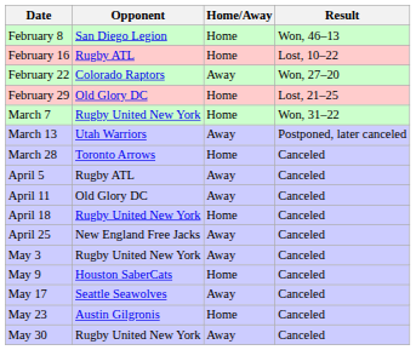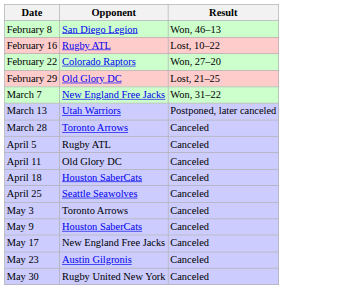 <table class="wikitable">
 <tr>
 <th>Date</th>
 <th>Opponent</th>
-<th>Home/Away</th>
 <th>Result</th>
 </tr>
 <tr bgcolor="#CCFFCC">
 <td>February 8</td>
 <td><a href='#'>San Diego Legion</a></td>
-<td>Home</td>
 <td>Won, 46–13</td>
 </tr>
 <tr bgcolor="#FFCCCC">
 <td>February 16</td>
 <td><a href='#'>Rugby ATL</a></td>
-<td>Home</td>
 <td>Lost, 10–22</td>
 </tr>
 <tr bgcolor="#CCFFCC">
 <td>February 22</td>
 <td><a href='#'>Colorado Raptors</a></td>
-<td>Away</td>
 <td>Won, 27–20</td>
 </tr>
 <tr bgcolor="#FFCCCC">
 <td>February 29</td>
 <td><a href='#'>Old Glory DC</a></td>
-<td>Home</td>
 <td>Lost, 21–25</td>
 </tr>
 <tr bgcolor="#CCFFCC">
 <td>March 7</td>
-<td><a href='#'>Rugby United New York</a></td>
-<td>Home</td>
+<td><a href='#'>New England Free Jacks</a></td>
 <td>Won, 31–22</td>
 </tr>
 <tr bgcolor="#CCCCFF">
 <td>March 13</td>
 <td><a href='#'>Utah Warriors</a></td>
-<td>Away</td>
 <td>Postponed, later canceled</td>
 </tr>
 <tr bgcolor="#CCCCFF">
 <td>March 28</td>
 <td><a href='#'>Toronto Arrows</a></td>
-<td>Home</td>
 <td>Canceled</td>
 </tr>
 <tr bgcolor="#CCCCFF">
 <td>April 5</td>
 <td>Rugby ATL</td>
-<td>Away</td>
 <td>Canceled</td>
 </tr>
 <tr bgcolor="#CCCCFF">
 <td>April 11</td>
 <td>Old Glory DC</td>
-<td>Away</td>
 <td>Canceled</td>
 </tr>
 <tr bgcolor="#CCCCFF">
 <td>April 18</td>
-<td><a href='#'>Rugby United New York</a></td>
-<td>Home</td>
+<td><a href='#'>Houston SaberCats</a></td>
 <td>Canceled</td>
 </tr>
 <tr bgcolor="#CCCCFF">
 <td>April 25</td>
-<td>New England Free Jacks</td>
-<td>Away</td>
+<td><a href='#'>Seattle Seawolves</a></td>
 <td>Canceled</td>
 </tr>
 <tr bgcolor="#CCCCFF">
 <td>May 3</td>
-<td>Rugby United New York</td>
-<td>Away</td>
+<td>Toronto Arrows</td>
 <td>Canceled</td>
 </tr>
 <tr bgcolor="#CCCCFF">
 <td>May 9</td>
 <td><a href='#'>Houston SaberCats</a></td>
-<td>Home</td>
 <td>Canceled</td>
 </tr>
 <tr bgcolor="#CCCCFF">
 <td>May 17</td>
-<td><a href='#'>Seattle Seawolves</a></td>
-<td>Away</td>
+<td>New England Free Jacks</td>
 <td>Canceled</td>
 </tr>
 <tr bgcolor="#CCCCFF">
 <td>May 23</td>
 <td><a href='#'>Austin Gilgronis</a></td>
-<td>Home</td>
 <td>Canceled</td>
 </tr>
 <tr bgcolor="#CCCCFF">
 <td>May 30</td>
 <td>Rugby United New York</td>
-<td>Away</td>
 <td>Canceled</td>
 </tr>
 </table>
